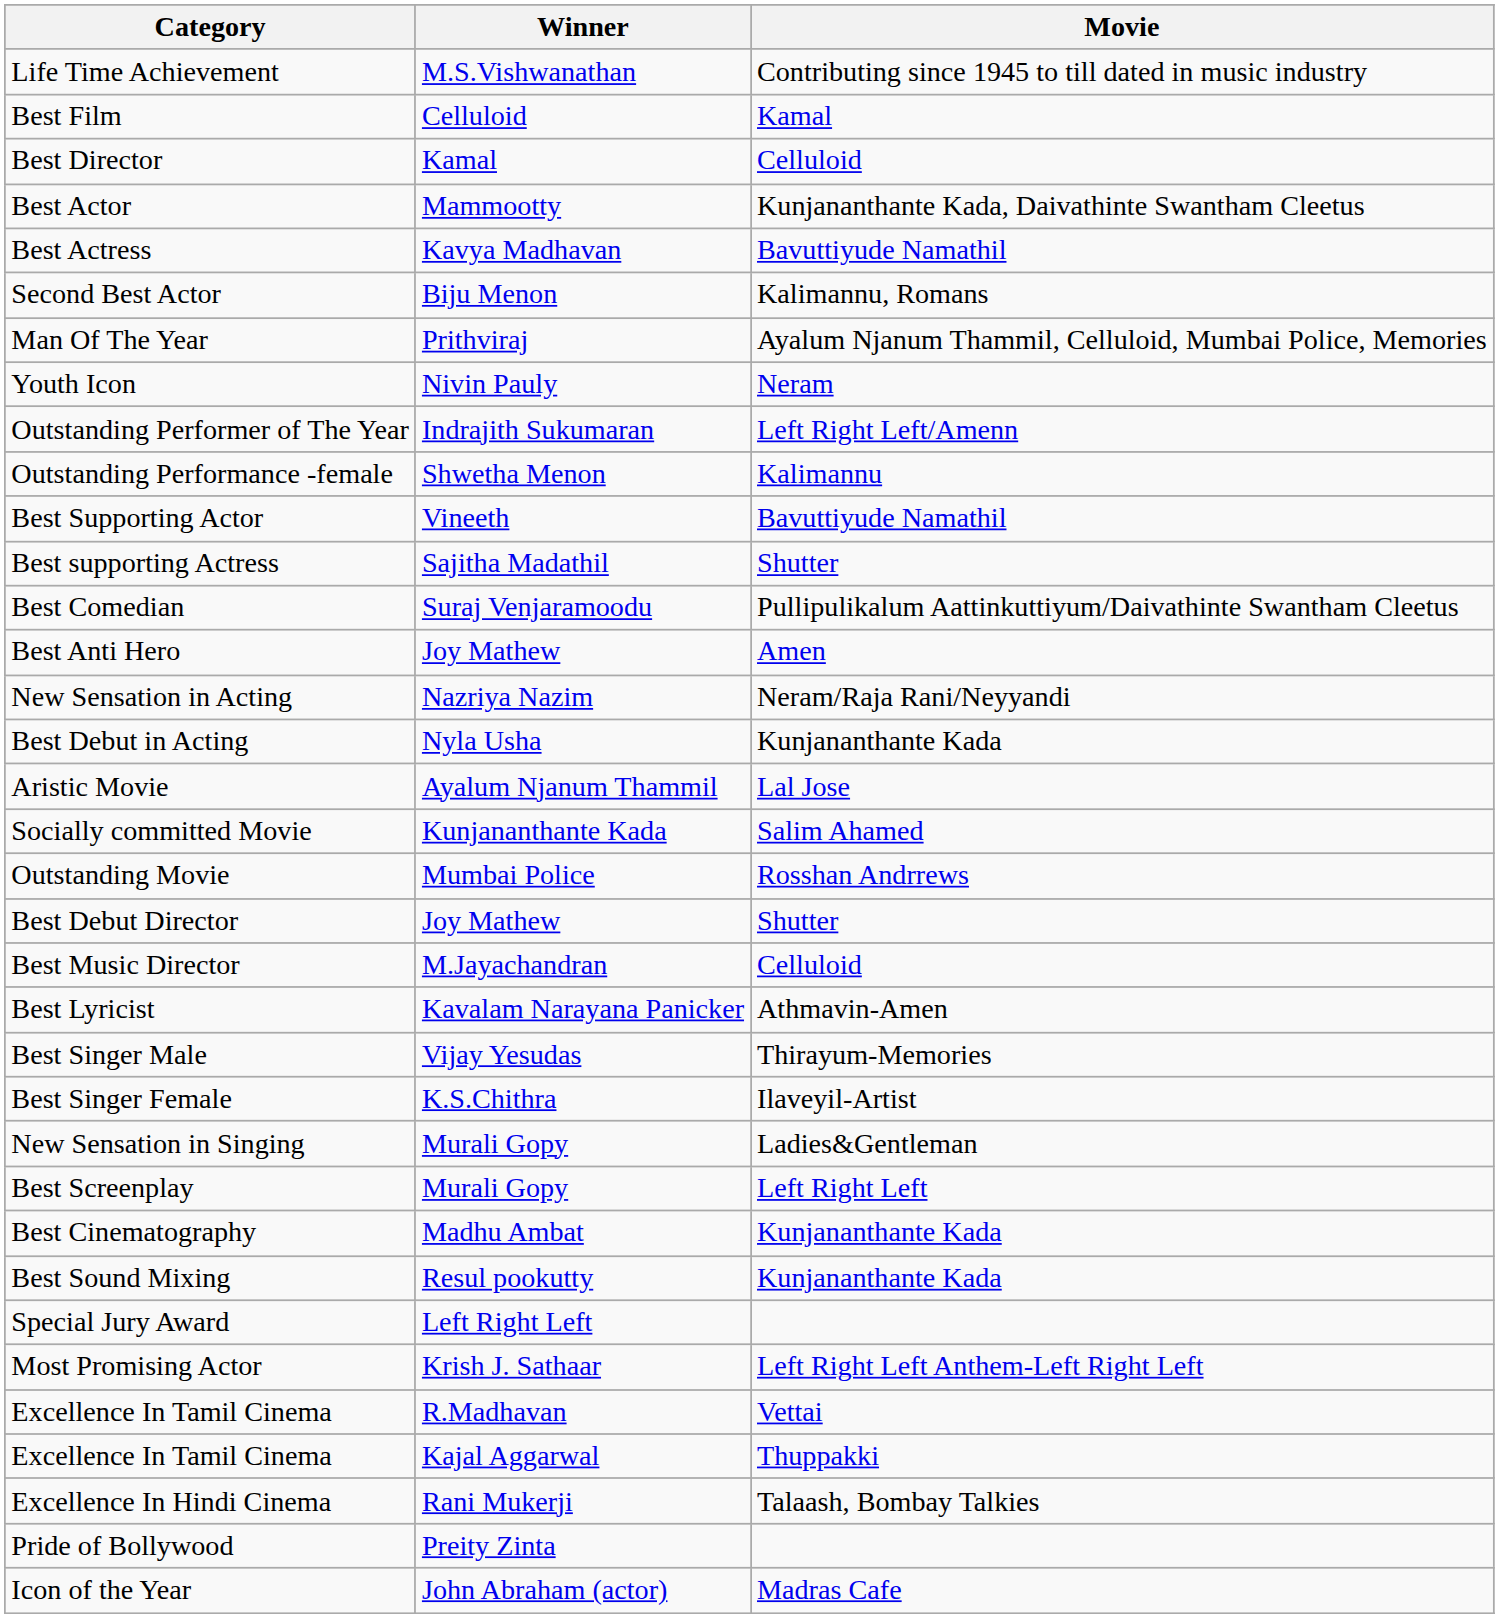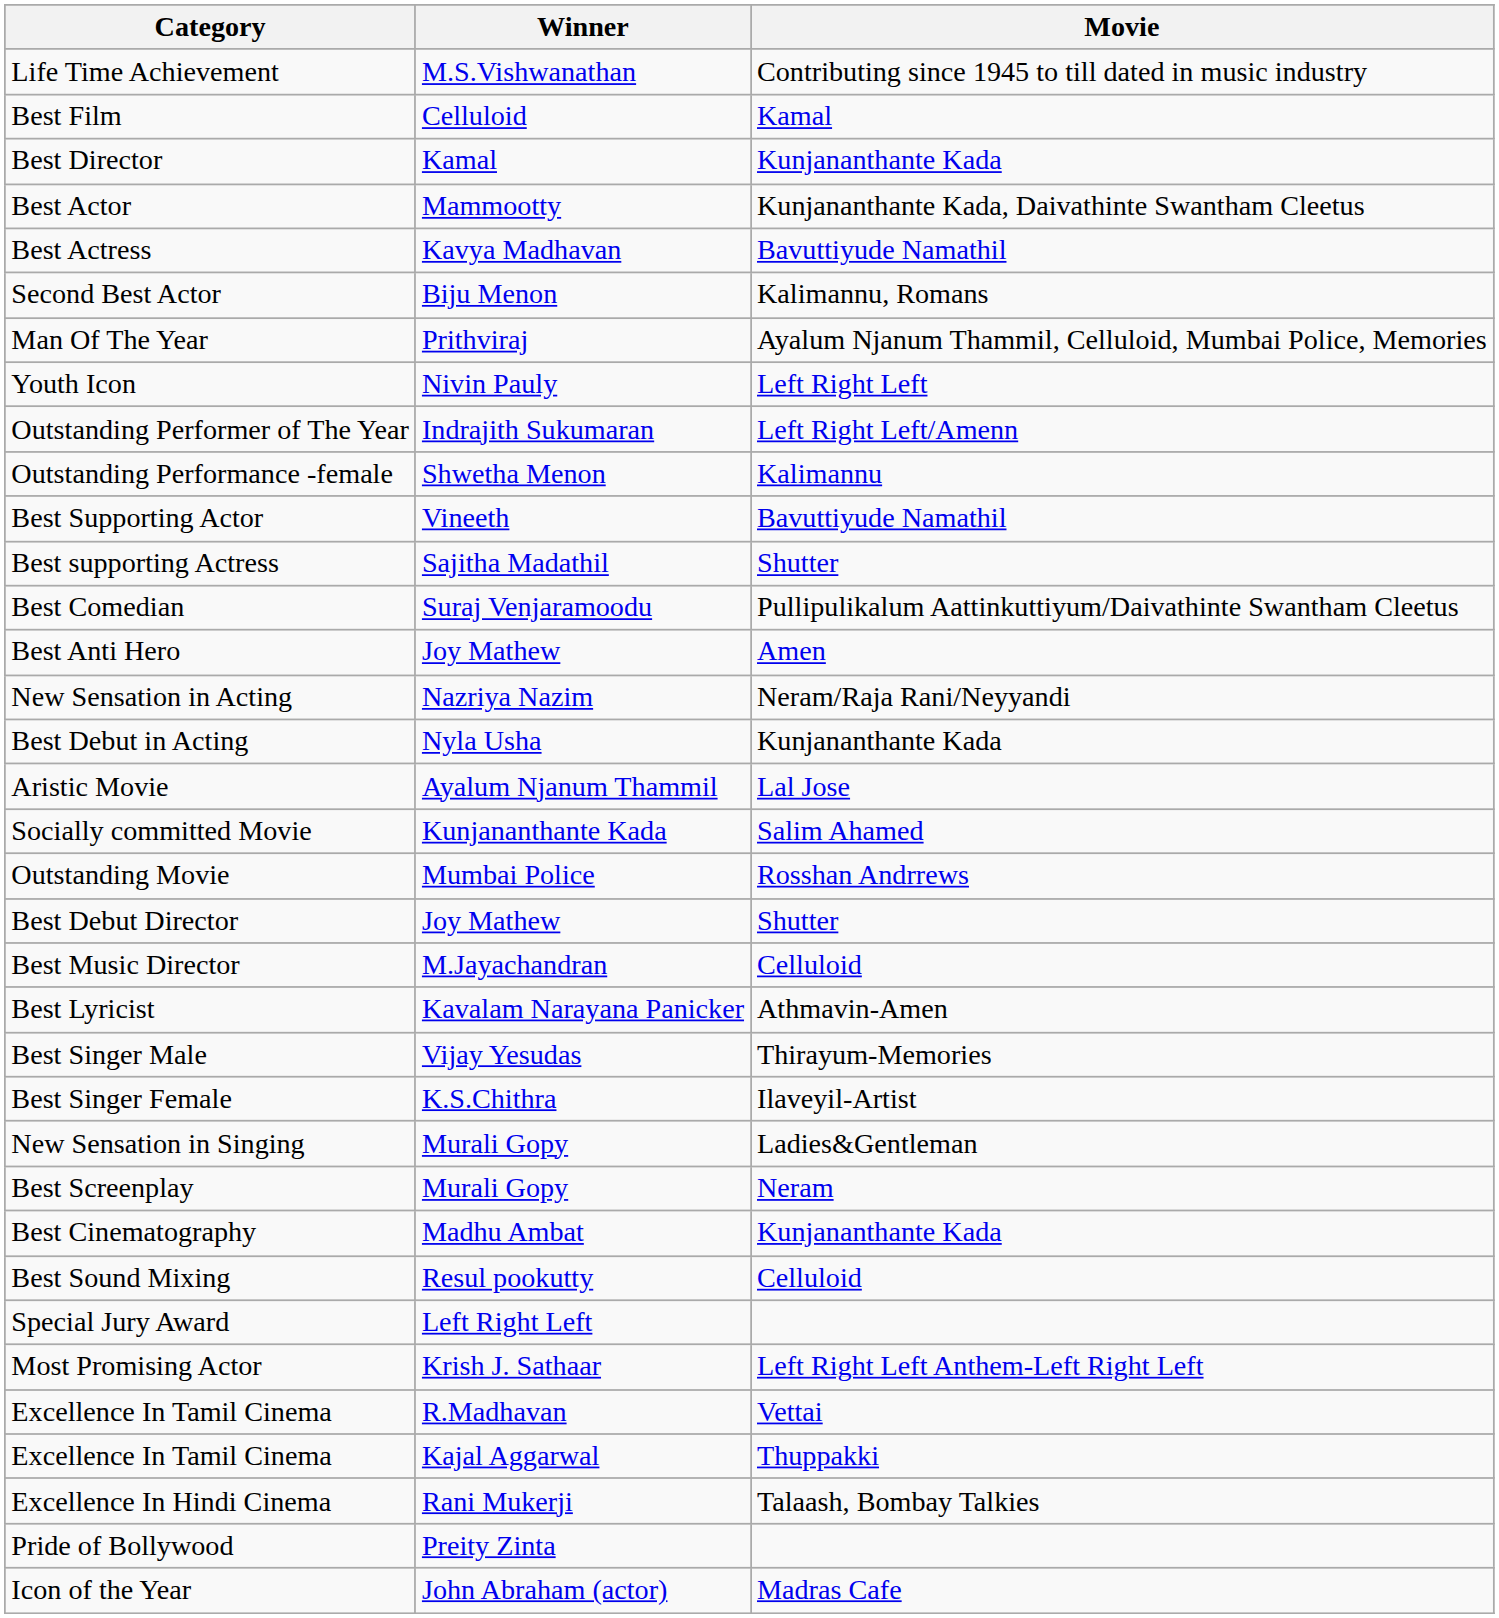 <table class="wikitable">
 <tr>
 <th>Category</th>
 <th>Winner</th>
 <th>Movie</th>
 </tr>
 <tr>
 <td>Life Time Achievement</td>
 <td><a href='#'>M.S.Vishwanathan</a></td>
 <td>Contributing since 1945 to till dated in music industry</td>
 </tr>
 <tr>
 <td>Best Film</td>
 <td><a href='#'>Celluloid</a></td>
 <td><a href='#'>Kamal</a></td>
 </tr>
 <tr>
 <td>Best Director</td>
 <td><a href='#'>Kamal</a></td>
-<td><a href='#'>Celluloid</a></td>
+<td><a href='#'>Kunjananthante Kada</a></td>
 </tr>
 <tr>
 <td>Best Actor</td>
 <td><a href='#'>Mammootty</a></td>
 <td>Kunjananthante Kada, Daivathinte Swantham Cleetus</td>
 </tr>
 <tr>
 <td>Best Actress</td>
 <td><a href='#'>Kavya Madhavan</a></td>
 <td><a href='#'>Bavuttiyude Namathil</a></td>
 </tr>
 <tr>
 <td>Second Best Actor</td>
 <td><a href='#'>Biju Menon</a></td>
 <td>Kalimannu, Romans</td>
 </tr>
 <tr>
 <td>Man Of The Year</td>
 <td><a href='#'>Prithviraj</a></td>
 <td>Ayalum Njanum Thammil, Celluloid, Mumbai Police, Memories</td>
 </tr>
 <tr>
 <td>Youth Icon</td>
 <td><a href='#'>Nivin Pauly</a></td>
-<td><a href='#'>Neram</a></td>
+<td><a href='#'>Left Right Left</a></td>
 </tr>
 <tr>
 <td>Outstanding Performer of The Year</td>
 <td><a href='#'>Indrajith Sukumaran</a></td>
 <td><a href='#'>Left Right Left/Amenn</a></td>
 </tr>
 <tr>
 <td>Outstanding Performance -female</td>
 <td><a href='#'>Shwetha Menon</a></td>
 <td><a href='#'>Kalimannu</a></td>
 </tr>
 <tr>
 <td>Best Supporting Actor</td>
 <td><a href='#'>Vineeth</a></td>
 <td><a href='#'>Bavuttiyude Namathil</a></td>
 </tr>
 <tr>
 <td>Best supporting Actress</td>
 <td><a href='#'>Sajitha Madathil</a></td>
 <td><a href='#'>Shutter</a></td>
 </tr>
 <tr>
 <td>Best Comedian</td>
 <td><a href='#'>Suraj Venjaramoodu</a></td>
 <td>Pullipulikalum Aattinkuttiyum/Daivathinte Swantham Cleetus</td>
 </tr>
 <tr>
 <td>Best Anti Hero</td>
 <td><a href='#'>Joy Mathew</a></td>
 <td><a href='#'>Amen</a></td>
 </tr>
 <tr>
 <td>New Sensation in Acting</td>
 <td><a href='#'>Nazriya Nazim</a></td>
 <td>Neram/Raja Rani/Neyyandi</td>
 </tr>
 <tr>
 <td>Best Debut in Acting</td>
 <td><a href='#'>Nyla Usha</a></td>
 <td>Kunjananthante Kada</td>
 </tr>
 <tr>
 <td>Aristic Movie</td>
 <td><a href='#'>Ayalum Njanum Thammil</a></td>
 <td><a href='#'>Lal Jose</a></td>
 </tr>
 <tr>
 <td>Socially committed Movie</td>
 <td><a href='#'>Kunjananthante Kada</a></td>
 <td><a href='#'>Salim Ahamed</a></td>
 </tr>
 <tr>
 <td>Outstanding Movie</td>
 <td><a href='#'>Mumbai Police</a></td>
 <td><a href='#'>Rosshan Andrrews</a></td>
 </tr>
 <tr>
 <td>Best Debut Director</td>
 <td><a href='#'>Joy Mathew</a></td>
 <td><a href='#'>Shutter</a></td>
 </tr>
 <tr>
 <td>Best Music Director</td>
 <td><a href='#'>M.Jayachandran</a></td>
 <td><a href='#'>Celluloid</a></td>
 </tr>
 <tr>
 <td>Best Lyricist</td>
 <td><a href='#'>Kavalam Narayana Panicker</a></td>
 <td>Athmavin-Amen</td>
 </tr>
 <tr>
 <td>Best Singer Male</td>
 <td><a href='#'>Vijay Yesudas</a></td>
 <td>Thirayum-Memories</td>
 </tr>
 <tr>
 <td>Best Singer Female</td>
 <td><a href='#'>K.S.Chithra</a></td>
 <td>Ilaveyil-Artist</td>
 </tr>
 <tr>
 <td>New Sensation in Singing</td>
 <td><a href='#'>Murali Gopy</a></td>
 <td>Ladies&Gentleman</td>
 </tr>
 <tr>
 <td>Best Screenplay</td>
 <td><a href='#'>Murali Gopy</a></td>
-<td><a href='#'>Left Right Left</a></td>
+<td><a href='#'>Neram</a></td>
 </tr>
 <tr>
 <td>Best Cinematography</td>
 <td><a href='#'>Madhu Ambat</a></td>
 <td><a href='#'>Kunjananthante Kada</a></td>
 </tr>
 <tr>
 <td>Best Sound Mixing</td>
 <td><a href='#'>Resul pookutty</a></td>
-<td><a href='#'>Kunjananthante Kada</a></td>
+<td><a href='#'>Celluloid</a></td>
 </tr>
 <tr>
 <td>Special Jury Award</td>
 <td><a href='#'>Left Right Left</a></td>
 </tr>
 <tr>
 <td>Most Promising Actor</td>
 <td><a href='#'>Krish J. Sathaar</a></td>
 <td><a href='#'>Left Right Left Anthem-Left Right Left</a></td>
 </tr>
 <tr>
 <td>Excellence In Tamil Cinema</td>
 <td><a href='#'>R.Madhavan</a></td>
 <td><a href='#'>Vettai</a></td>
 </tr>
 <tr>
 <td>Excellence In Tamil Cinema</td>
 <td><a href='#'>Kajal Aggarwal</a></td>
 <td><a href='#'>Thuppakki</a></td>
 </tr>
 <tr>
 <td>Excellence In Hindi Cinema</td>
 <td><a href='#'>Rani Mukerji</a></td>
 <td>Talaash, Bombay Talkies</td>
 </tr>
 <tr>
 <td>Pride of Bollywood</td>
 <td><a href='#'>Preity Zinta</a></td>
 </tr>
 <tr>
 <td>Icon of the Year</td>
 <td><a href='#'>John Abraham (actor)</a></td>
 <td><a href='#'>Madras Cafe</a></td>
 </tr>
 <tr>
 </tr>
 </table>
